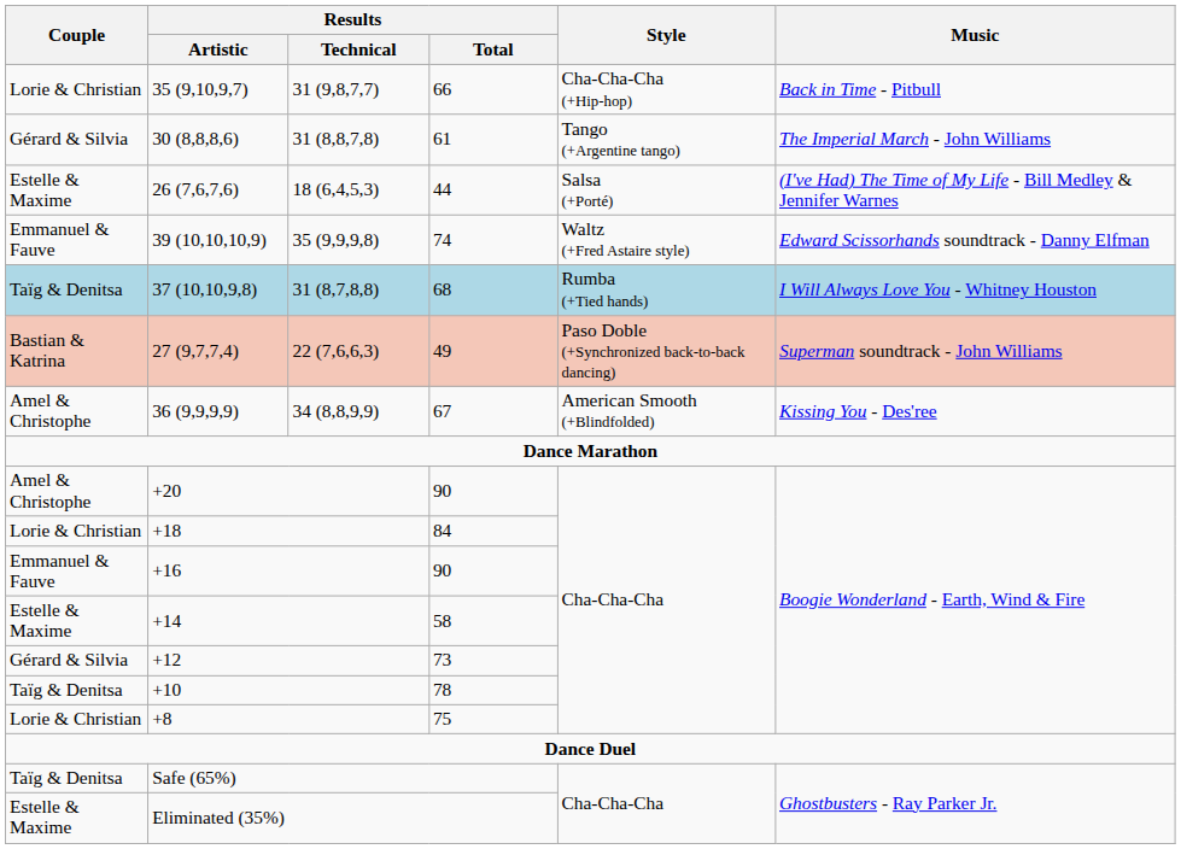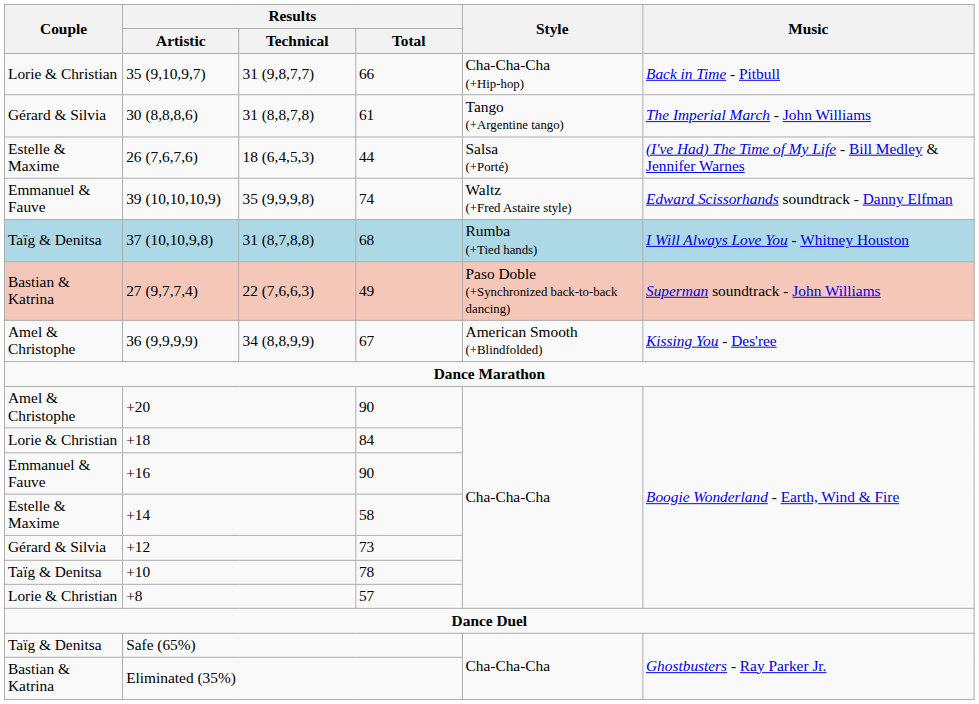 <table class="wikitable" style="width:80%;">
 <tr>
 <th rowspan="2">Couple</th>
 <th colspan=3>Results</th>
 <th rowspan="2">Style</th>
 <th rowspan="2">Music</th>
 </tr>
 <tr>
 <th style="width:12%;">Artistic</th>
 <th style="width:12%;">Technical</th>
 <th style="width:11%;">Total</th>
 </tr>
 <tr>
 <td>Lorie & Christian</td>
 <td>35 (9,10,9,7)</td>
 <td>31 (9,8,7,7)</td>
 <td>66</td>
 <td>Cha-Cha-Cha<br><small>(+Hip-hop)</small></td>
 <td><em><a href='#'>Back in Time</a></em> - <a href='#'>Pitbull</a></td>
 </tr>
 <tr>
 <td>Gérard & Silvia</td>
 <td>30 (8,8,8,6)</td>
 <td>31 (8,8,7,8)</td>
 <td>61</td>
 <td>Tango<br><small>(+Argentine tango)</small></td>
 <td><em><a href='#'>The Imperial March</a></em> - <a href='#'>John Williams</a></td>
 </tr>
 <tr>
 <td>Estelle & Maxime</td>
 <td>26 (7,6,7,6)</td>
 <td>18 (6,4,5,3)</td>
 <td>44</td>
 <td>Salsa<br><small>(+Porté)</small></td>
 <td><em><a href='#'>(I've Had) The Time of My Life</a></em> - <a href='#'>Bill Medley</a> & <a href='#'>Jennifer Warnes</a></td>
 </tr>
 <tr>
 <td>Emmanuel & Fauve</td>
 <td>39 (10,10,10,9)</td>
 <td>35 (9,9,9,8)</td>
 <td>74</td>
 <td>Waltz<br><small>(+Fred Astaire style)</small></td>
 <td><em><a href='#'>Edward Scissorhands</a></em> soundtrack - <a href='#'>Danny Elfman</a></td>
 </tr>
 <tr style="background:lightblue;">
 <td>Taïg & Denitsa</td>
 <td>37 (10,10,9,8)</td>
 <td>31 (8,7,8,8)</td>
 <td>68</td>
 <td>Rumba<br><small>(+Tied hands)</small></td>
 <td><em><a href='#'>I Will Always Love You</a></em> - <a href='#'>Whitney Houston</a></td>
 </tr>
 <tr>
 <td style="background:#f4c7b8;">Bastian & Katrina</td>
 <td style="background:#f4c7b8;">27 (9,7,7,4)</td>
 <td style="background:#f4c7b8;">22 (7,6,6,3)</td>
 <td style="background:#f4c7b8;">49</td>
 <td style="background:#f4c7b8;">Paso Doble<br><small>(+Synchronized back-to-back dancing)</small></td>
 <td style="background:#f4c7b8;"><em><a href='#'>Superman</a></em> soundtrack - <a href='#'>John Williams</a></td>
 </tr>
 <tr>
 <td>Amel & Christophe</td>
 <td>36 (9,9,9,9)</td>
 <td>34 (8,8,9,9)</td>
 <td>67</td>
 <td>American Smooth<br><small>(+Blindfolded)</small></td>
 <td><em><a href='#'>Kissing You</a></em> - <a href='#'>Des'ree</a></td>
 </tr>
 <tr>
 <td colspan=6 style="text-align:center;"><strong>Dance Marathon</strong></td>
 </tr>
 <tr>
 <td>Amel & Christophe</td>
 <td colspan=2>+20</td>
 <td>90</td>
 <td rowspan=7>Cha-Cha-Cha</td>
 <td rowspan=7><em><a href='#'>Boogie Wonderland</a></em> - <a href='#'>Earth, Wind & Fire</a></td>
 </tr>
 <tr>
 <td>Lorie & Christian</td>
 <td colspan=2>+18</td>
 <td>84</td>
 </tr>
 <tr>
 <td>Emmanuel & Fauve</td>
 <td colspan=2>+16</td>
 <td>90</td>
 </tr>
 <tr>
 <td>Estelle & Maxime</td>
 <td colspan=2>+14</td>
 <td>58</td>
 </tr>
 <tr>
 <td>Gérard & Silvia</td>
 <td colspan=2>+12</td>
 <td>73</td>
 </tr>
 <tr>
 <td>Taïg & Denitsa</td>
 <td colspan=2>+10</td>
 <td>78</td>
 </tr>
 <tr>
 <td>Lorie & Christian</td>
 <td colspan=2>+8</td>
-<td>75</td>
+<td>57</td>
 </tr>
 <tr>
 <td colspan=6 style="text-align:center;"><strong>Dance Duel</strong></td>
 </tr>
 <tr>
 <td>Taïg & Denitsa</td>
 <td colspan=3>Safe (65%)</td>
 <td rowspan=2>Cha-Cha-Cha</td>
 <td rowspan=2><em><a href='#'>Ghostbusters</a></em> - <a href='#'>Ray Parker Jr.</a></td>
 </tr>
 <tr>
-<td>Estelle & Maxime</td>
+<td>Bastian & Katrina</td>
 <td colspan=3>Eliminated (35%)</td>
 </tr>
 </table>
